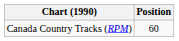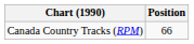 <table class="wikitable sortable">
 <tr>
 <th scope="col">Chart (1990)</th>
 <th scope="col">Position</th>
 </tr>
 <tr>
 <td>Canada Country Tracks (<em><a href='#'>RPM</a></em>)</td>
-<td align="center">60</td>
+<td align="center">66</td>
 </tr>
 </table>
